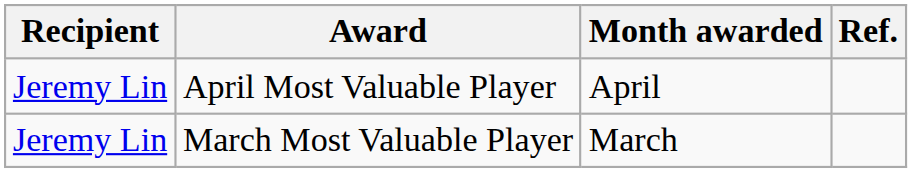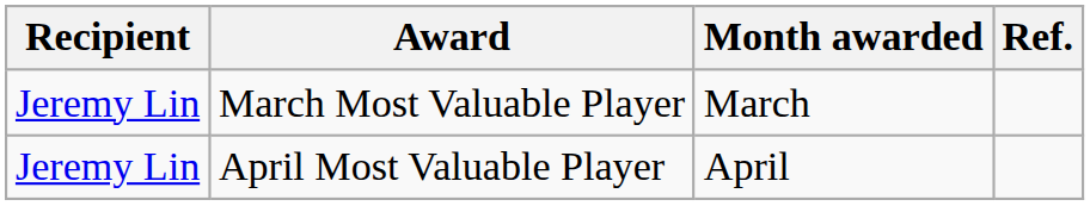 <table class="wikitable">
 <tr>
 <th>Recipient</th>
 <th>Award</th>
 <th>Month awarded</th>
 <th>Ref.</th>
 </tr>
 <tr>
 <td><a href='#'>Jeremy Lin</a></td>
+<td>March Most Valuable Player</td>
+<td>March</td>
+<td></td>
+</tr>
+<tr>
+<td><a href='#'>Jeremy Lin</a></td>
 <td>April Most Valuable Player</td>
 <td>April</td>
 <td></td>
 </tr>
-<tr>
-<td><a href='#'>Jeremy Lin</a></td>
-<td>March Most Valuable Player</td>
-<td>March</td>
-<td></td>
-</tr>
 </table>
